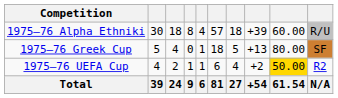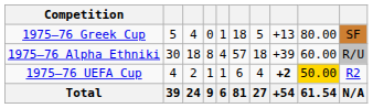 <table class="wikitable" style="text-align:center">
 <tr>
 <th>Competition</th>
 <th></th>
 <th></th>
 <th></th>
 <th></th>
 <th></th>
 <th></th>
 <th></th>
 <th></th>
 <th></th>
 </tr>
 <tr>
+<td><a href='#'>1975–76 Greek Cup</a></td>
+<td>5</td>
+<td>4</td>
+<td>0</td>
+<td>1</td>
+<td>18</td>
+<td>5</td>
+<td>+13</td>
+<td>80.00</td>
+<td bgcolor=#CD7F32>SF</td>
+</tr>
+<tr>
 <td><a href='#'>1975–76 Alpha Ethniki</a></td>
 <td>30</td>
 <td>18</td>
 <td>8</td>
 <td>4</td>
 <td>57</td>
 <td>18</td>
 <td>+39</td>
 <td>60.00</td>
 <td bgcolor=#C0C0C0>R/U</td>
 </tr>
 <tr>
-<td><a href='#'>1975–76 Greek Cup</a></td>
-<td>5</td>
-<td>4</td>
-<td>0</td>
-<td>1</td>
-<td>18</td>
-<td>5</td>
-<td>+13</td>
-<td>80.00</td>
-<td bgcolor=#CD7F32>SF</td>
-</tr>
-<tr>
 <td><a href='#'>1975–76 UEFA Cup</a></td>
 <td>4</td>
 <td>2</td>
 <td>1</td>
 <td>1</td>
 <td>6</td>
 <td>4</td>
-<td>+2</td>
+<td><strong>+2</strong></td>
 <td style="background: gold;">50.00</td>
 <td><a href='#'>R2</a></td>
 </tr>
 <tr>
 <th>Total</th>
 <th>39</th>
 <th>24</th>
 <th>9</th>
 <th>6</th>
 <th>81</th>
 <th>27</th>
 <th>+54</th>
 <th>61.54</th>
 <th>N/A</th>
 </tr>
 </table>
